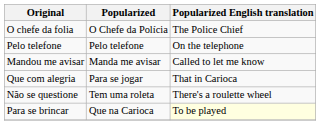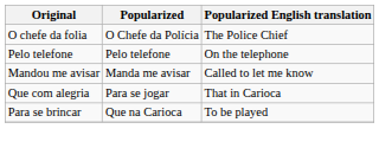 <table class="wikitable">
 <tr>
 <th>Original</th>
 <th>Popularized</th>
 <th>Popularized English translation</th>
 </tr>
 <tr>
 <td>O chefe da folia</td>
 <td>O Chefe da Polícia</td>
 <td>The Police Chief</td>
 </tr>
 <tr>
 <td>Pelo telefone</td>
 <td>Pelo telefone</td>
 <td>On the telephone</td>
 </tr>
 <tr>
 <td>Mandou me avisar</td>
 <td>Manda me avisar</td>
 <td>Called to let me know</td>
 </tr>
 <tr>
 <td>Que com alegria</td>
 <td>Para se jogar</td>
 <td>That in Carioca</td>
 </tr>
 <tr>
-<td>Não se questione</td>
-<td>Tem uma roleta</td>
-<td>There's a roulette wheel</td>
-</tr>
-<tr>
 <td>Para se brincar</td>
 <td>Que na Carioca</td>
-<td style="background: lightyellow;">To be played</td>
+<td>To be played</td>
 </tr>
 <tr>
 </tr>
 </table>
